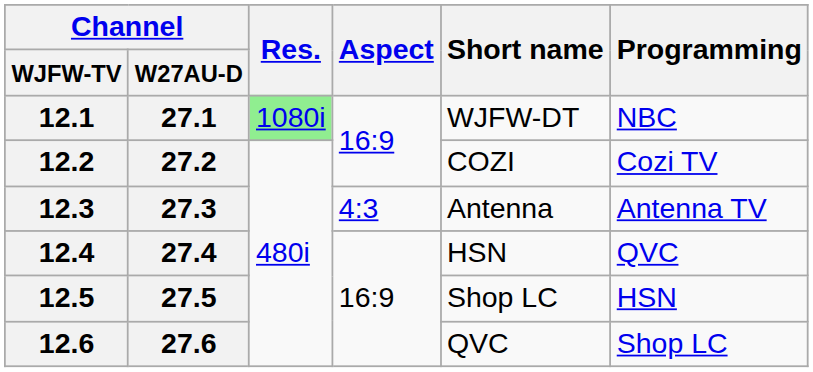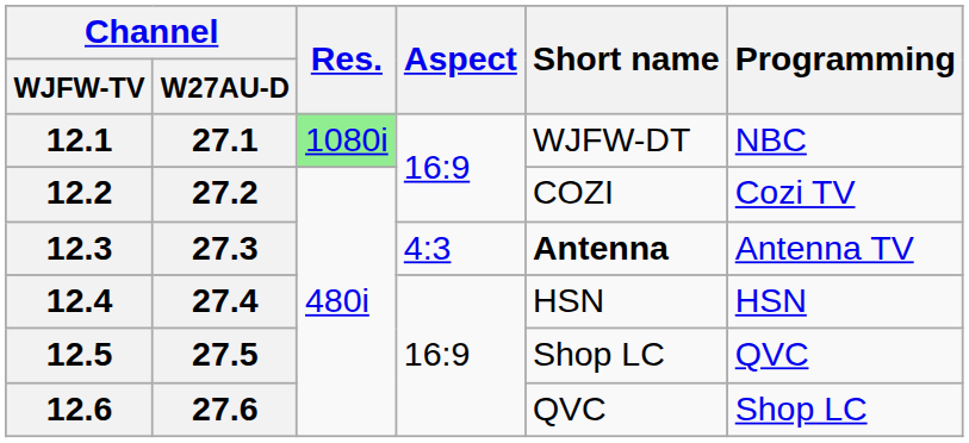 <table class="wikitable">
 <tr>
 <th scope = "col" colspan="2"><a href='#'>Channel</a></th>
 <th scope = "col" rowspan="2"><a href='#'>Res.</a></th>
 <th scope = "col" rowspan="2"><a href='#'>Aspect</a></th>
 <th scope = "col" rowspan="2">Short name</th>
 <th scope = "col" rowspan="2">Programming</th>
 </tr>
 <tr>
 <th scope = "col"><small>WJFW-TV</small></th>
 <th><small>W27AU-D</small></th>
 </tr>
 <tr>
 <th scope = "row">12.1</th>
 <th>27.1</th>
 <td style="background: lightgreen;"><a href='#'>1080i</a></td>
 <td rowspan=2><a href='#'>16:9</a></td>
 <td>WJFW-DT</td>
 <td><a href='#'>NBC</a></td>
 </tr>
 <tr>
 <th scope = "row">12.2</th>
 <th>27.2</th>
 <td rowspan=5><a href='#'>480i</a></td>
 <td>COZI</td>
 <td><a href='#'>Cozi TV</a></td>
 </tr>
 <tr>
 <th scope = "row">12.3</th>
 <th>27.3</th>
 <td><a href='#'>4:3</a></td>
-<td>Antenna</td>
+<td><strong>Antenna</strong></td>
 <td><a href='#'>Antenna TV</a></td>
 </tr>
 <tr>
 <th scope = "row">12.4</th>
 <th>27.4</th>
 <td rowspan=3>16:9</td>
 <td>HSN</td>
-<td><a href='#'>QVC</a></td>
+<td><a href='#'>HSN</a></td>
 </tr>
 <tr>
 <th scope = "row">12.5</th>
 <th>27.5</th>
 <td>Shop LC</td>
-<td><a href='#'>HSN</a></td>
+<td><a href='#'>QVC</a></td>
 </tr>
 <tr>
 <th scope = "row">12.6</th>
 <th>27.6</th>
 <td>QVC</td>
 <td><a href='#'>Shop LC</a></td>
 </tr>
 </table>
